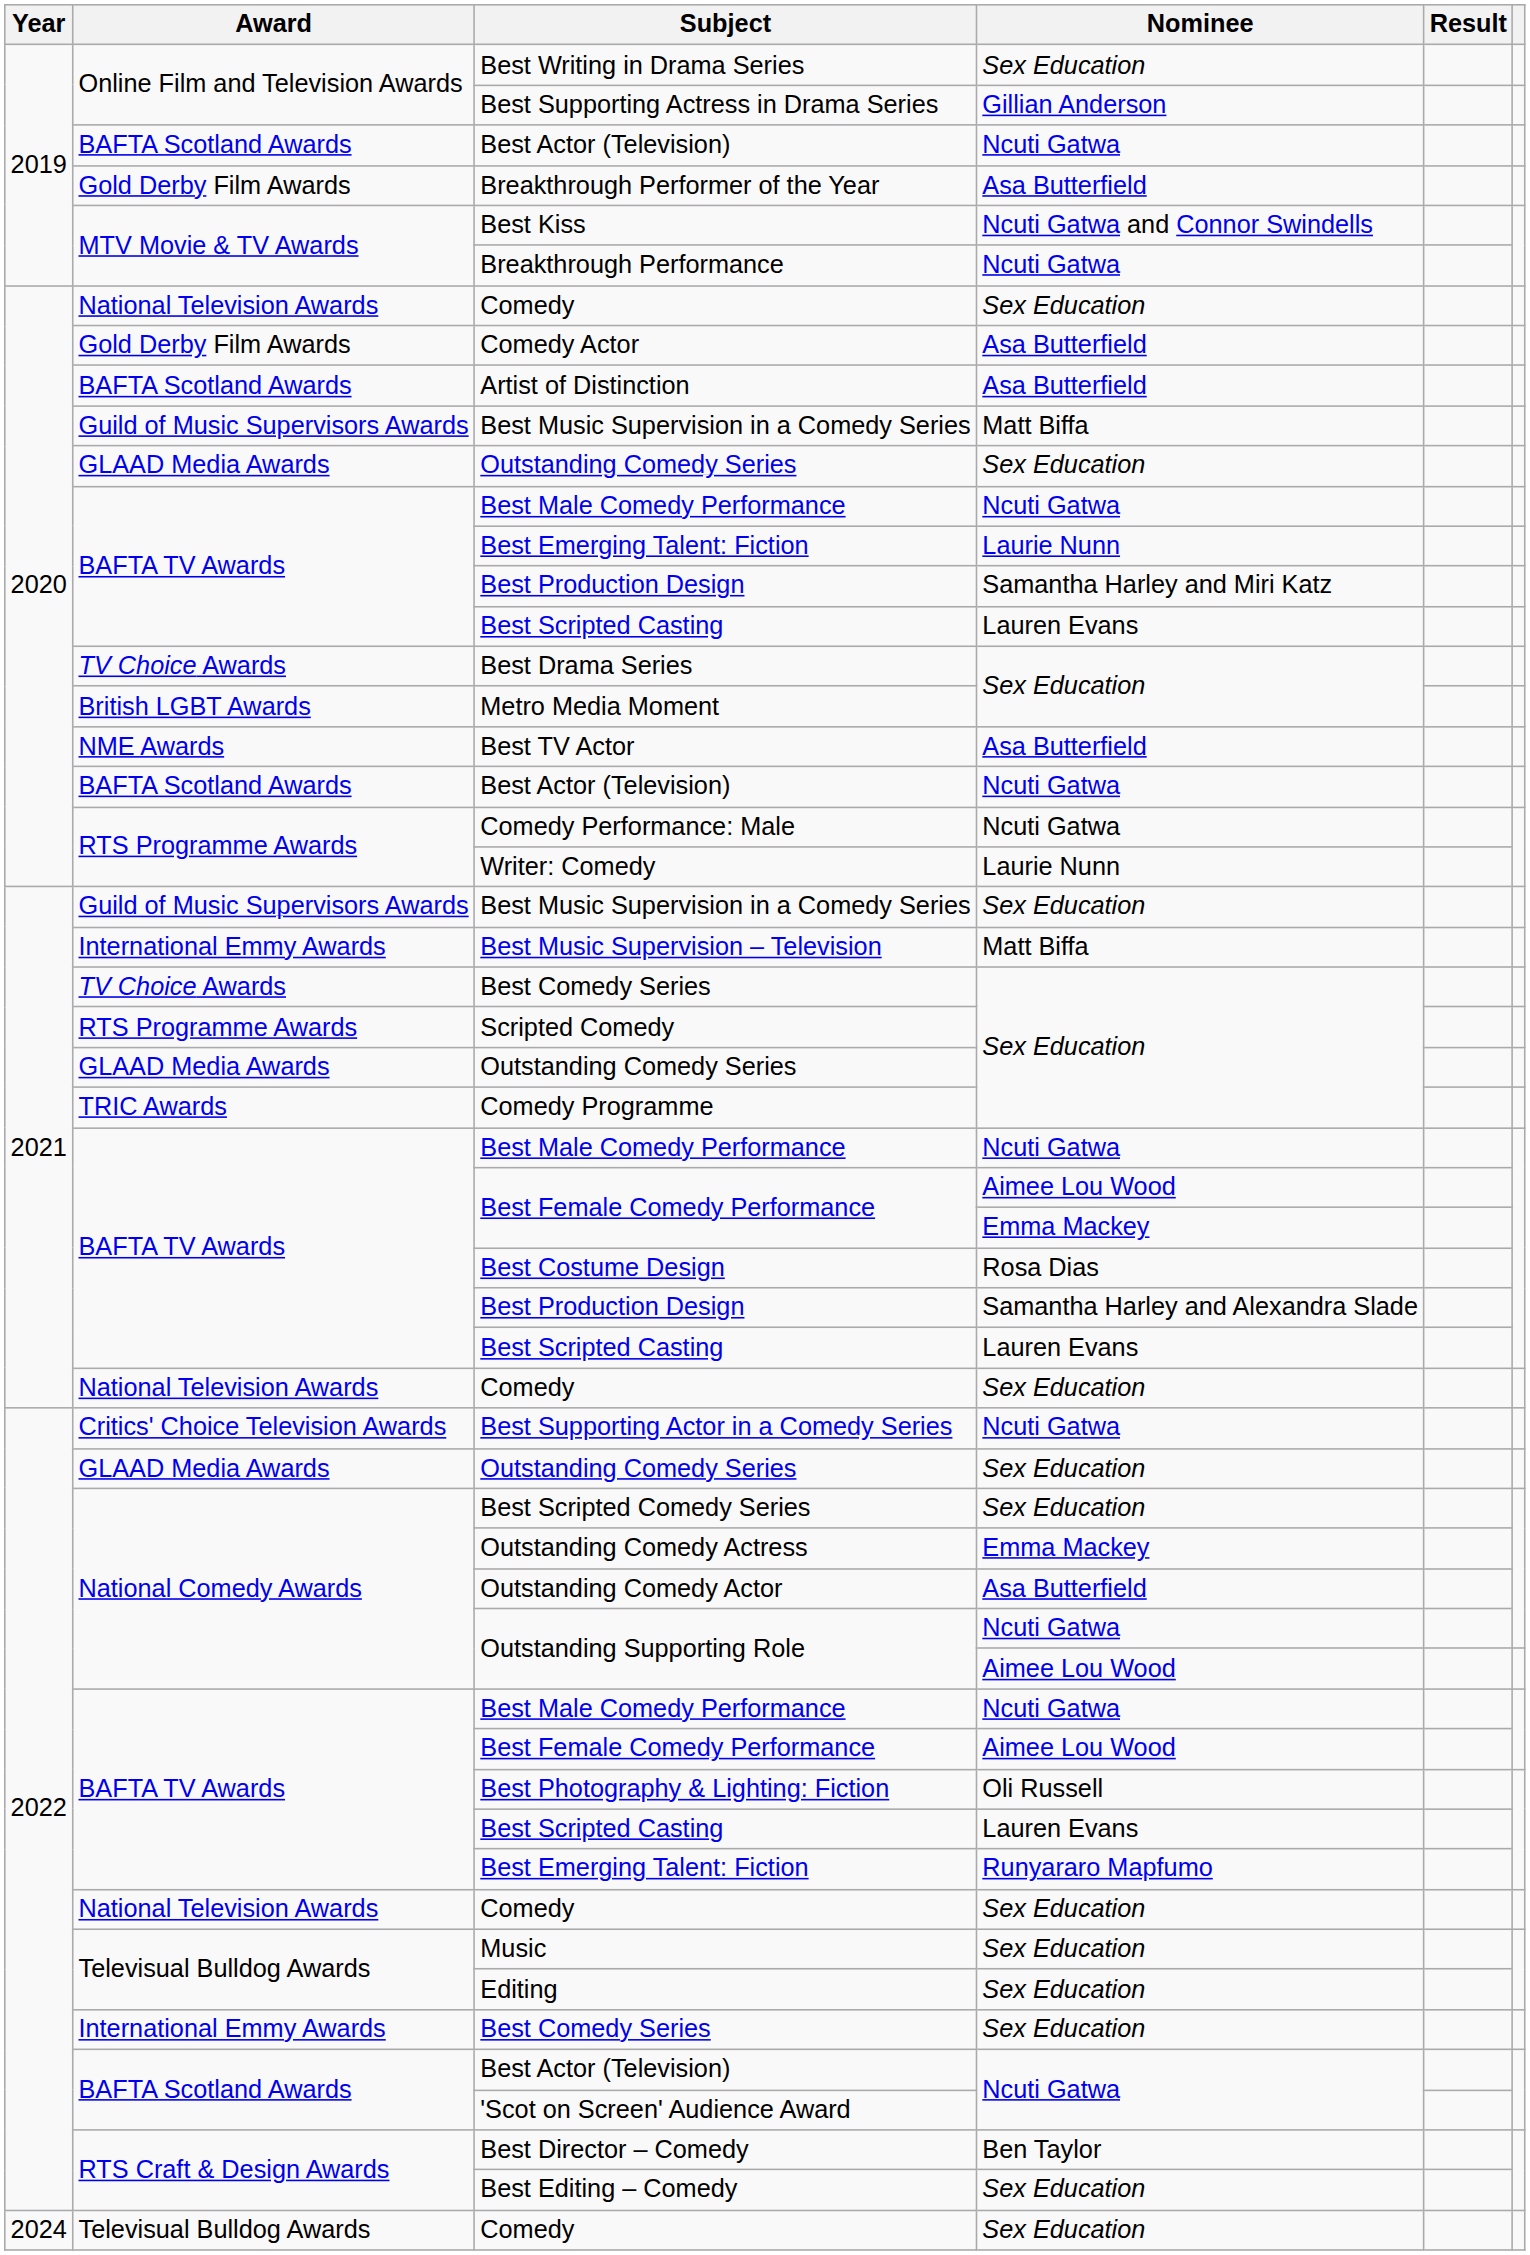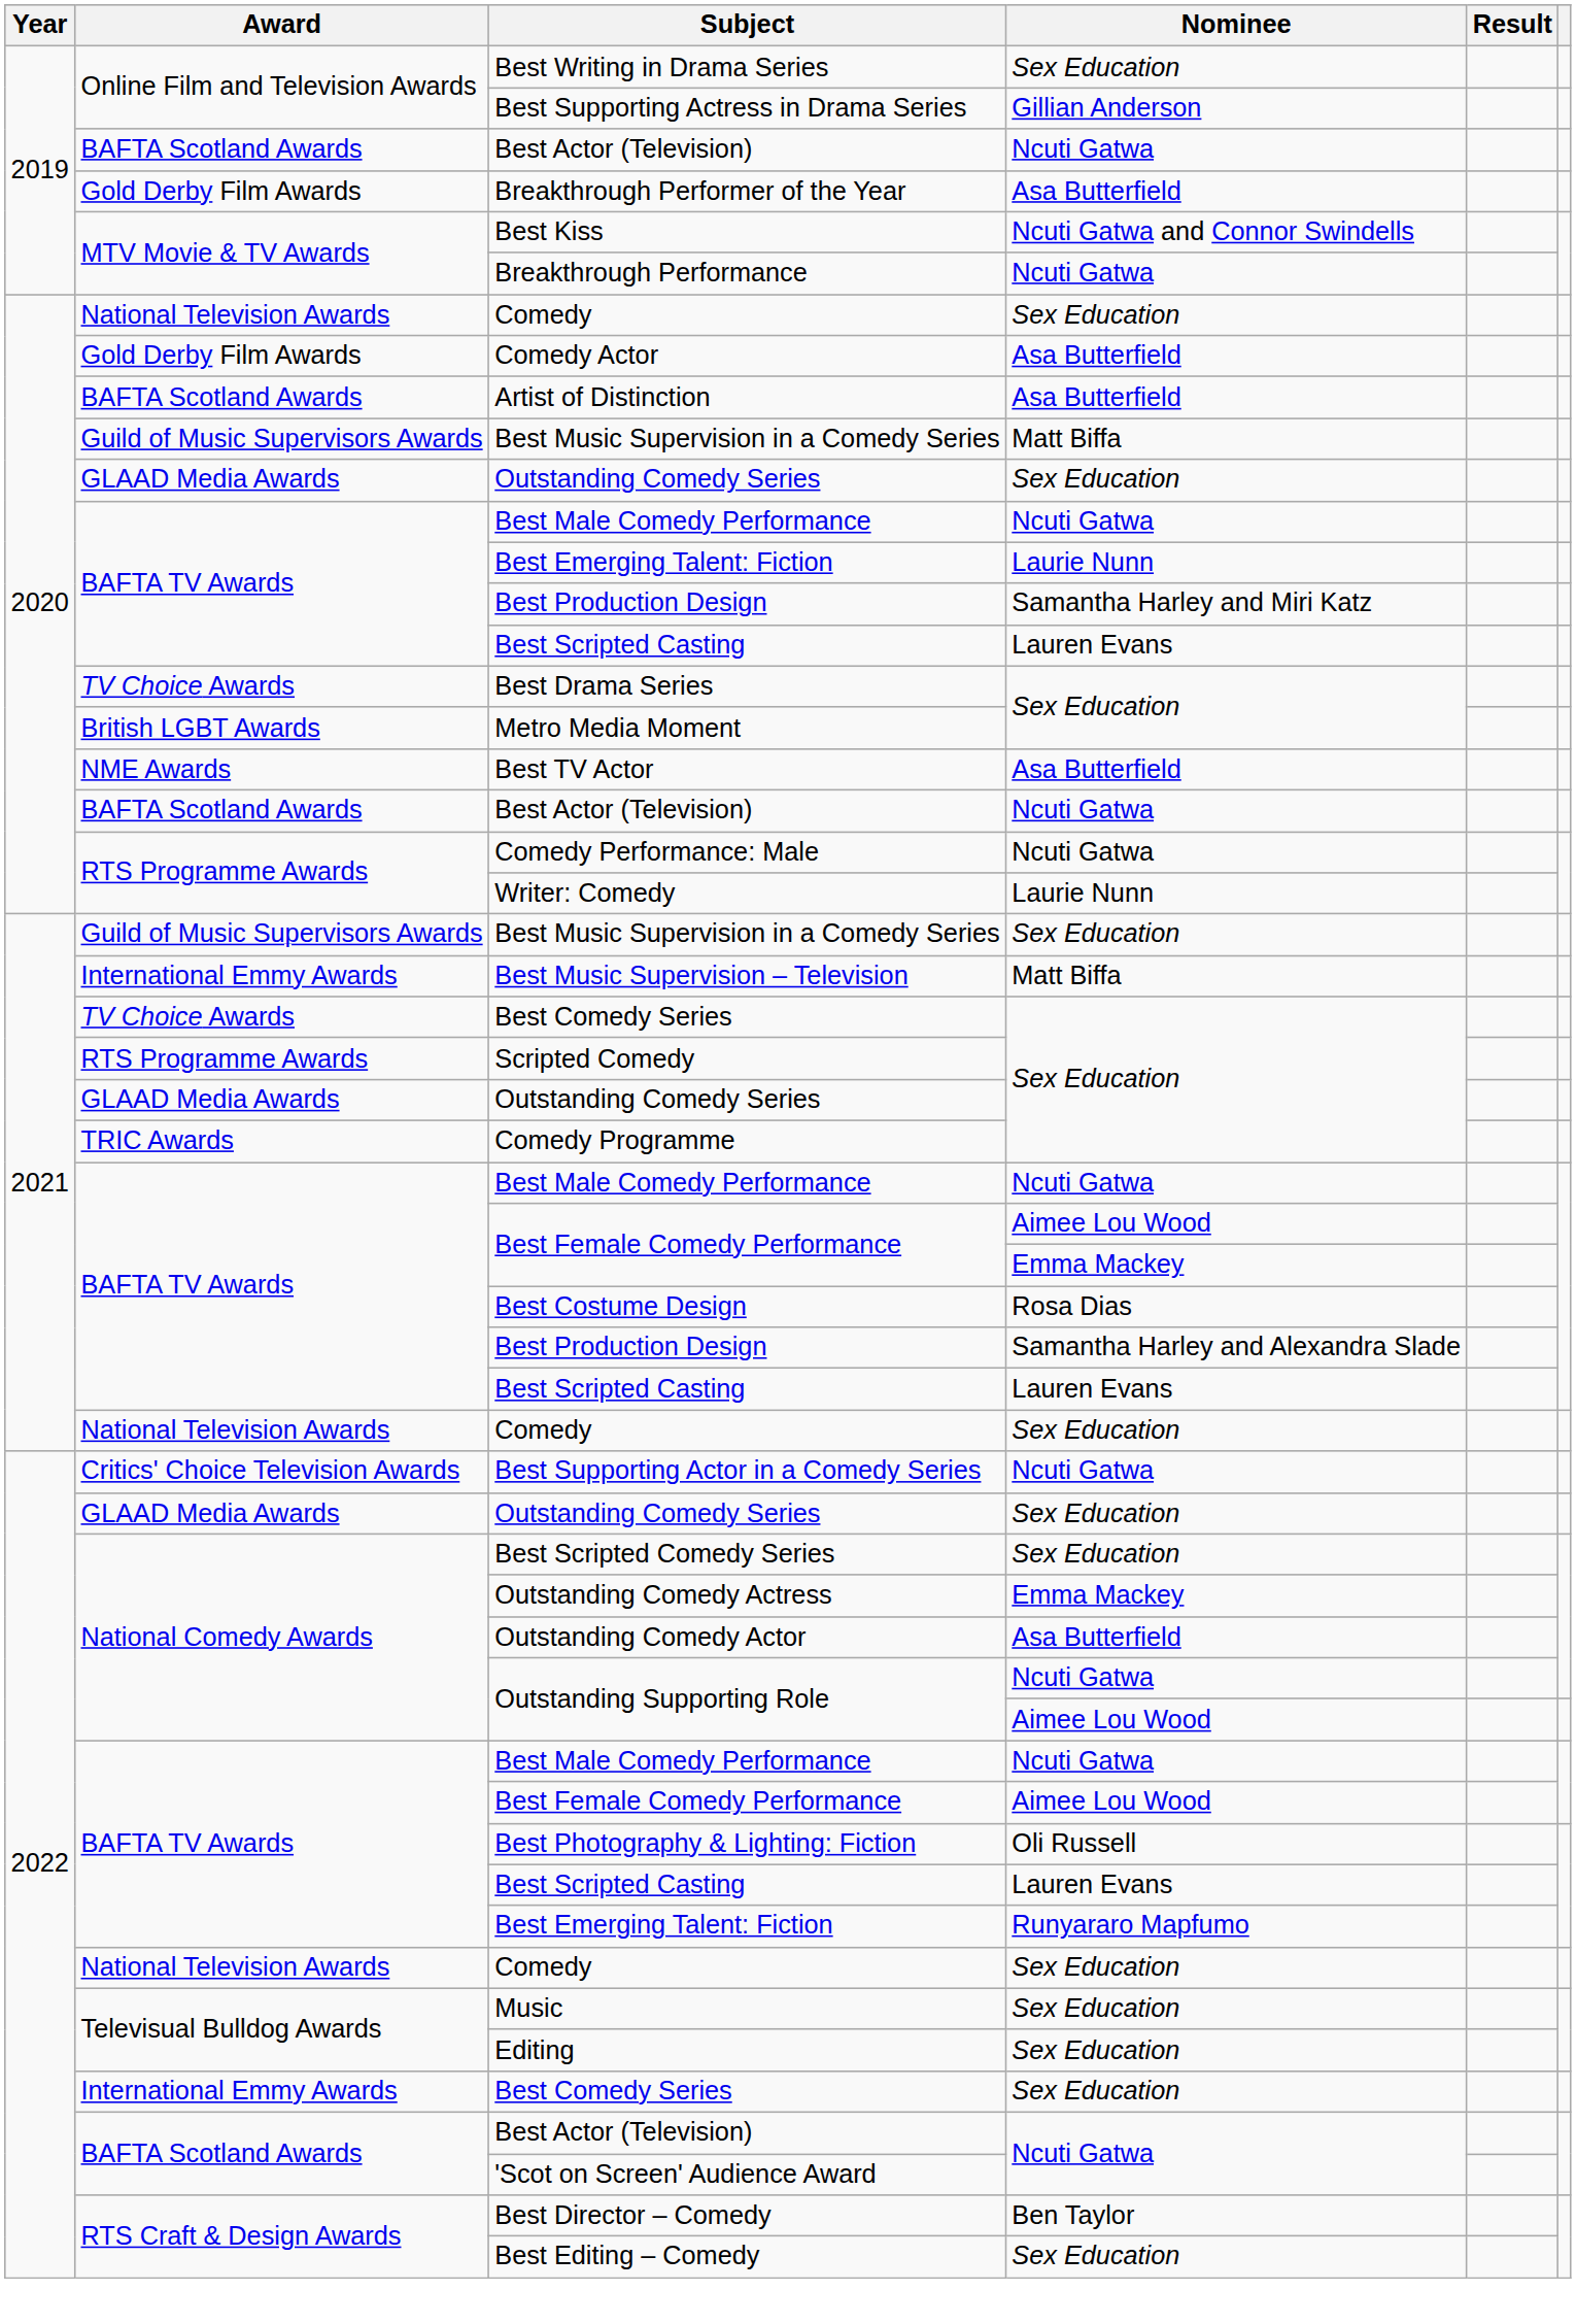 <table class="wikitable">
 <tr>
 <th>Year</th>
 <th>Award</th>
 <th>Subject</th>
 <th>Nominee</th>
 <th>Result</th>
 <th></th>
 </tr>
 <tr>
 <td rowspan="6">2019</td>
 <td rowspan="2">Online Film and Television Awards</td>
 <td>Best Writing in Drama Series</td>
 <td><em>Sex Education</em></td>
 <td></td>
 <td></td>
 </tr>
 <tr>
 <td>Best Supporting Actress in Drama Series</td>
 <td><a href='#'>Gillian Anderson</a></td>
 <td></td>
 <td></td>
 </tr>
 <tr>
 <td><a href='#'>BAFTA Scotland Awards</a></td>
 <td>Best Actor (Television)</td>
 <td><a href='#'>Ncuti Gatwa</a></td>
 <td></td>
 <td></td>
 </tr>
 <tr>
 <td><a href='#'>Gold Derby</a> Film Awards</td>
 <td>Breakthrough Performer of the Year</td>
 <td><a href='#'>Asa Butterfield</a></td>
 <td></td>
 <td></td>
 </tr>
 <tr>
 <td rowspan="2"><a href='#'>MTV Movie & TV Awards</a></td>
 <td>Best Kiss</td>
 <td><a href='#'>Ncuti Gatwa</a> and <a href='#'>Connor Swindells</a></td>
 <td></td>
 <td rowspan="2"></td>
 </tr>
 <tr>
 <td>Breakthrough Performance</td>
 <td><a href='#'>Ncuti Gatwa</a></td>
 <td></td>
 </tr>
 <tr>
 <td rowspan="15">2020</td>
 <td><a href='#'>National Television Awards</a></td>
 <td>Comedy</td>
 <td rowspan=1><em>Sex Education</em></td>
 <td></td>
 <td></td>
 </tr>
 <tr>
 <td><a href='#'>Gold Derby</a> Film Awards</td>
 <td>Comedy Actor</td>
 <td><a href='#'>Asa Butterfield</a></td>
 <td></td>
 <td></td>
 </tr>
 <tr>
 <td><a href='#'>BAFTA Scotland Awards</a></td>
 <td>Artist of Distinction</td>
 <td><a href='#'>Asa Butterfield</a></td>
 <td></td>
 <td></td>
 </tr>
 <tr>
 <td><a href='#'>Guild of Music Supervisors Awards</a></td>
 <td>Best Music Supervision in a Comedy Series</td>
 <td>Matt Biffa</td>
 <td></td>
 <td></td>
 </tr>
 <tr>
 <td><a href='#'>GLAAD Media Awards</a></td>
 <td><a href='#'>Outstanding Comedy Series</a></td>
 <td><em>Sex Education</em></td>
 <td></td>
 <td></td>
 </tr>
 <tr>
 <td rowspan="4"><a href='#'>BAFTA TV Awards</a></td>
 <td><a href='#'>Best Male Comedy Performance</a></td>
 <td><a href='#'>Ncuti Gatwa</a></td>
 <td></td>
 <td></td>
 </tr>
 <tr>
 <td><a href='#'>Best Emerging Talent: Fiction</a></td>
 <td><a href='#'>Laurie Nunn</a></td>
 <td></td>
 <td></td>
 </tr>
 <tr>
 <td><a href='#'>Best Production Design</a></td>
 <td>Samantha Harley and Miri Katz</td>
 <td></td>
 <td></td>
 </tr>
 <tr>
 <td><a href='#'>Best Scripted Casting</a></td>
 <td>Lauren Evans</td>
 <td></td>
 <td></td>
 </tr>
 <tr>
 <td><a href='#'><em>TV Choice</em> Awards</a></td>
 <td>Best Drama Series</td>
 <td rowspan="2"><em>Sex Education</em></td>
 <td></td>
 <td></td>
 </tr>
 <tr>
 <td><a href='#'>British LGBT Awards</a></td>
 <td>Metro Media Moment</td>
 <td></td>
 <td></td>
 </tr>
 <tr>
 <td><a href='#'>NME Awards</a></td>
 <td>Best TV Actor</td>
 <td><a href='#'>Asa Butterfield</a></td>
 <td></td>
 <td></td>
 </tr>
 <tr>
 <td><a href='#'>BAFTA Scotland Awards</a></td>
 <td>Best Actor (Television)</td>
 <td><a href='#'>Ncuti Gatwa</a></td>
 <td></td>
 <td></td>
 </tr>
 <tr>
 <td rowspan="2"><a href='#'>RTS Programme Awards</a></td>
 <td>Comedy Performance: Male</td>
 <td>Ncuti Gatwa</td>
 <td></td>
 <td rowspan="2"></td>
 </tr>
 <tr>
 <td>Writer: Comedy</td>
 <td>Laurie Nunn</td>
 <td></td>
 </tr>
 <tr>
 <td rowspan="13">2021</td>
 <td><a href='#'>Guild of Music Supervisors Awards</a></td>
 <td>Best Music Supervision in a Comedy Series</td>
 <td><em>Sex Education</em></td>
 <td></td>
 <td></td>
 </tr>
 <tr>
 <td><a href='#'>International Emmy Awards</a></td>
 <td><a href='#'>Best Music Supervision – Television</a></td>
 <td>Matt Biffa</td>
 <td></td>
 <td></td>
 </tr>
 <tr>
 <td><a href='#'><em>TV Choice</em> Awards</a></td>
 <td>Best Comedy Series</td>
 <td rowspan="4"><em>Sex Education</em></td>
 <td></td>
 <td></td>
 </tr>
 <tr>
 <td><a href='#'>RTS Programme Awards</a></td>
 <td>Scripted Comedy</td>
 <td></td>
 <td></td>
 </tr>
 <tr>
 <td><a href='#'>GLAAD Media Awards</a></td>
 <td>Outstanding Comedy Series</td>
 <td></td>
 <td></td>
 </tr>
 <tr>
 <td><a href='#'>TRIC Awards</a></td>
 <td>Comedy Programme</td>
 <td></td>
 <td></td>
 </tr>
 <tr>
 <td rowspan=6><a href='#'>BAFTA TV Awards</a></td>
 <td><a href='#'>Best Male Comedy Performance</a></td>
 <td><a href='#'>Ncuti Gatwa</a></td>
 <td></td>
 <td rowspan=6 style="text-align:center"></td>
 </tr>
 <tr>
 <td rowspan=2><a href='#'>Best Female Comedy Performance</a></td>
 <td><a href='#'>Aimee Lou Wood</a></td>
 <td></td>
 </tr>
 <tr>
 <td><a href='#'>Emma Mackey</a></td>
 <td></td>
 </tr>
 <tr>
 <td><a href='#'>Best Costume Design</a></td>
 <td>Rosa Dias</td>
 <td></td>
 </tr>
 <tr>
 <td><a href='#'>Best Production Design</a></td>
 <td>Samantha Harley and Alexandra Slade</td>
 <td></td>
 </tr>
 <tr>
 <td><a href='#'>Best Scripted Casting</a></td>
 <td>Lauren Evans</td>
 <td></td>
 </tr>
 <tr>
 <td><a href='#'>National Television Awards</a></td>
 <td>Comedy</td>
 <td><em>Sex Education</em></td>
 <td></td>
 <td style="text-align:center"></td>
 </tr>
 <tr>
 <td rowspan="20">2022</td>
 <td><a href='#'>Critics' Choice Television Awards</a></td>
 <td><a href='#'>Best Supporting Actor in a Comedy Series</a></td>
 <td><a href='#'>Ncuti Gatwa</a></td>
 <td></td>
 <td style="text-align:center"></td>
 </tr>
 <tr>
 <td><a href='#'>GLAAD Media Awards</a></td>
 <td><a href='#'>Outstanding Comedy Series</a></td>
 <td><em>Sex Education</em></td>
 <td></td>
 <td style="text-align: center;"></td>
 </tr>
 <tr>
 <td rowspan="5"><a href='#'>National Comedy Awards</a></td>
 <td>Best Scripted Comedy Series</td>
 <td><em>Sex Education</em></td>
 <td></td>
 <td rowspan="4" style="text-align: center;"></td>
 </tr>
 <tr>
 <td>Outstanding Comedy Actress</td>
 <td><a href='#'>Emma Mackey</a></td>
 <td></td>
 </tr>
 <tr>
 <td>Outstanding Comedy Actor</td>
 <td><a href='#'>Asa Butterfield</a></td>
 <td></td>
 </tr>
 <tr>
 <td rowspan="2">Outstanding Supporting Role</td>
 <td><a href='#'>Ncuti Gatwa</a></td>
 <td></td>
 </tr>
 <tr>
 <td><a href='#'>Aimee Lou Wood</a></td>
 <td></td>
 <td style="text-align:center"></td>
 </tr>
 <tr>
 <td rowspan="5"><a href='#'>BAFTA TV Awards</a></td>
 <td><a href='#'>Best Male Comedy Performance</a></td>
 <td><a href='#'>Ncuti Gatwa</a></td>
 <td></td>
 <td rowspan="2" style="text-align: center;"></td>
 </tr>
 <tr>
 <td><a href='#'>Best Female Comedy Performance</a></td>
 <td><a href='#'>Aimee Lou Wood</a></td>
 <td></td>
 </tr>
 <tr>
 <td><a href='#'>Best Photography & Lighting: Fiction</a></td>
 <td>Oli Russell</td>
 <td></td>
 <td rowspan="3" style="text-align: center;"></td>
 </tr>
 <tr>
 <td><a href='#'>Best Scripted Casting</a></td>
 <td>Lauren Evans</td>
 <td></td>
 </tr>
 <tr>
 <td><a href='#'>Best Emerging Talent: Fiction</a></td>
 <td><a href='#'>Runyararo Mapfumo</a></td>
 <td></td>
 </tr>
 <tr>
 <td><a href='#'>National Television Awards</a></td>
 <td>Comedy</td>
 <td><em>Sex Education</em></td>
 <td></td>
 <td style="text-align:center"></td>
 </tr>
 <tr>
 <td rowspan="2">Televisual Bulldog Awards</td>
 <td>Music</td>
 <td><em>Sex Education</em></td>
 <td></td>
 <td rowspan="2"></td>
 </tr>
 <tr>
 <td>Editing</td>
 <td><em>Sex Education</em></td>
 <td></td>
 </tr>
 <tr>
 <td><a href='#'>International Emmy Awards</a></td>
 <td><a href='#'>Best Comedy Series</a></td>
 <td><em>Sex Education</em></td>
 <td></td>
 <td style="text-align:center"></td>
 </tr>
 <tr>
 <td rowspan="2"><a href='#'>BAFTA Scotland Awards</a></td>
 <td>Best Actor (Television)</td>
 <td rowspan="2"><a href='#'>Ncuti Gatwa</a></td>
 <td></td>
 <td rowspan="2"></td>
 </tr>
 <tr>
 <td>'Scot on Screen' Audience Award</td>
 <td></td>
 </tr>
 <tr>
 <td rowspan="2"><a href='#'>RTS Craft & Design Awards</a></td>
 <td>Best Director – Comedy</td>
 <td>Ben Taylor</td>
 <td></td>
 <td rowspan="2"></td>
 </tr>
 <tr>
 <td>Best Editing – Comedy</td>
 <td><em>Sex Education</em></td>
 <td></td>
 </tr>
-<tr>
-<td>2024</td>
-<td>Televisual Bulldog Awards</td>
-<td>Comedy</td>
-<td><em>Sex Education</em></td>
-<td></td>
-<td></td>
-</tr>
 </table>
